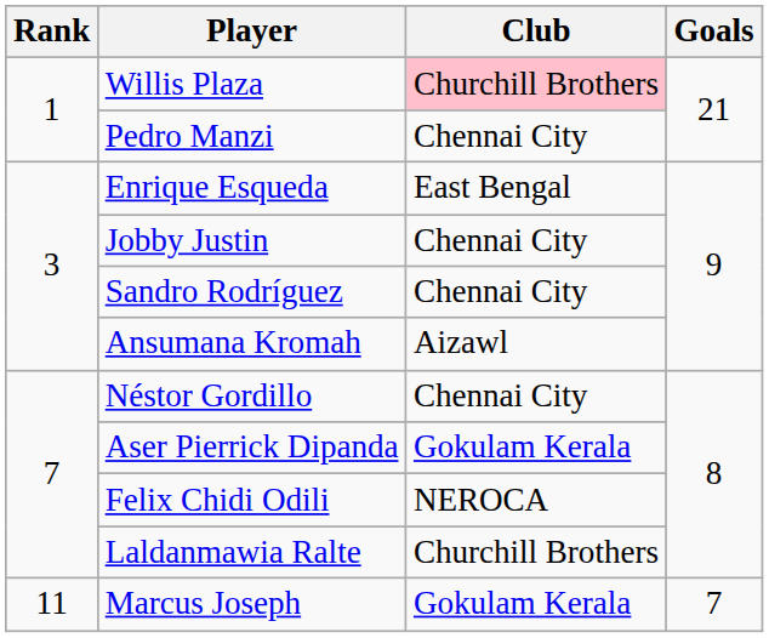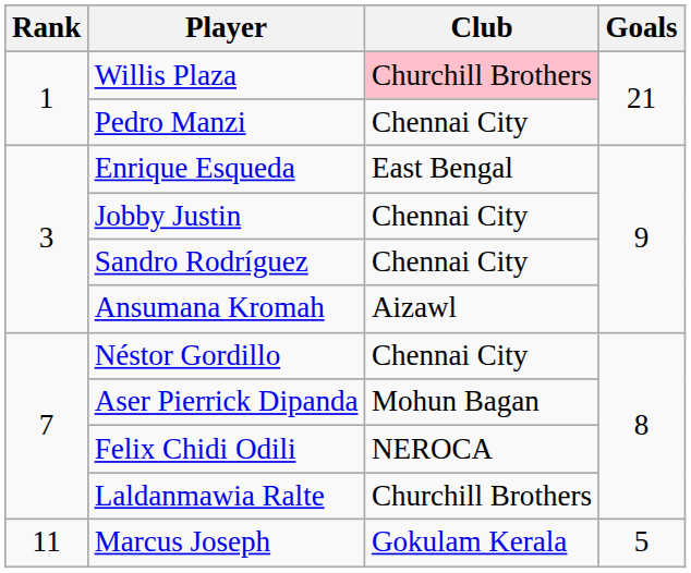 <table class="wikitable" style="text-align:center">
 <tr>
 <th>Rank</th>
 <th>Player</th>
 <th>Club</th>
 <th>Goals</th>
 </tr>
 <tr>
 <td rowspan="2">1</td>
 <td align="left"> <a href='#'>Willis Plaza</a></td>
 <td align="left" style="background: pink;">Churchill Brothers</td>
 <td rowspan="2">21</td>
 </tr>
 <tr>
 <td align="left"> <a href='#'>Pedro Manzi</a></td>
 <td align="left">Chennai City</td>
 </tr>
 <tr>
 <td rowspan="4">3</td>
 <td align="left"> <a href='#'>Enrique Esqueda</a></td>
 <td align="left">East Bengal</td>
 <td rowspan="4">9</td>
 </tr>
 <tr>
 <td align="left"> <a href='#'>Jobby Justin</a></td>
 <td align="left">Chennai City</td>
 </tr>
 <tr>
 <td align="left"> <a href='#'>Sandro Rodríguez</a></td>
 <td align="left">Chennai City</td>
 </tr>
 <tr>
 <td align="left"> <a href='#'>Ansumana Kromah</a></td>
 <td align="left">Aizawl</td>
 </tr>
 <tr>
 <td rowspan="4">7</td>
 <td align="left"> <a href='#'>Néstor Gordillo</a></td>
 <td align="left">Chennai City</td>
 <td rowspan="4">8</td>
 </tr>
 <tr>
 <td align="left"> <a href='#'>Aser Pierrick Dipanda</a></td>
-<td align="left"><a href='#'>Gokulam Kerala</a></td>
+<td align="left">Mohun Bagan</td>
 </tr>
 <tr>
 <td align="left"> <a href='#'>Felix Chidi Odili</a></td>
 <td align="left">NEROCA</td>
 </tr>
 <tr>
 <td align="left"> <a href='#'>Laldanmawia Ralte</a></td>
 <td align="left">Churchill Brothers</td>
 </tr>
 <tr>
 <td rowspan="1">11</td>
 <td align="left"> <a href='#'>Marcus Joseph</a></td>
 <td align="left"><a href='#'>Gokulam Kerala</a></td>
-<td rowspan="1">7</td>
+<td rowspan="1">5</td>
 </tr>
 </table>
